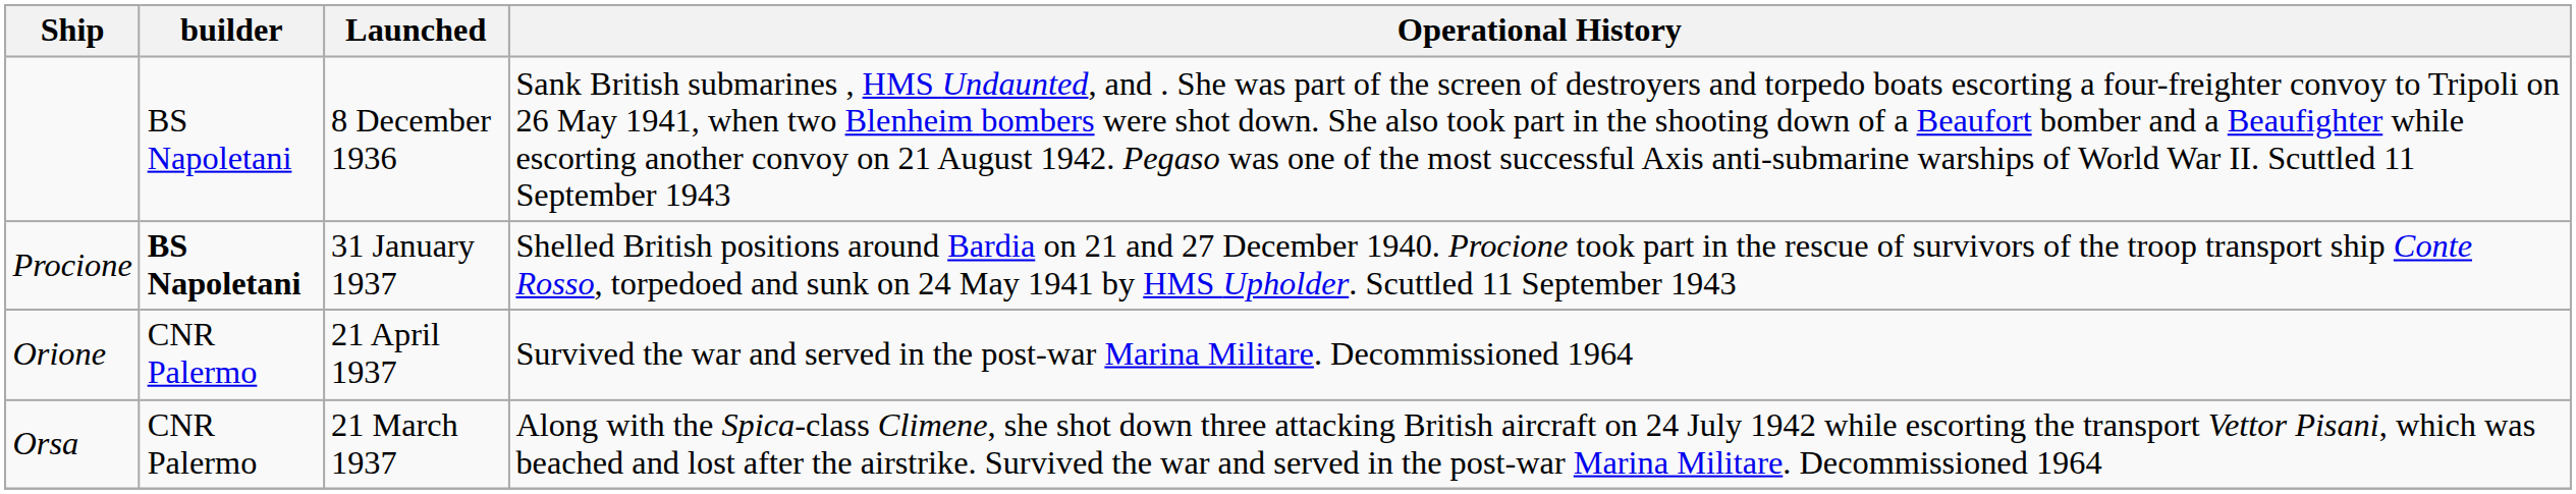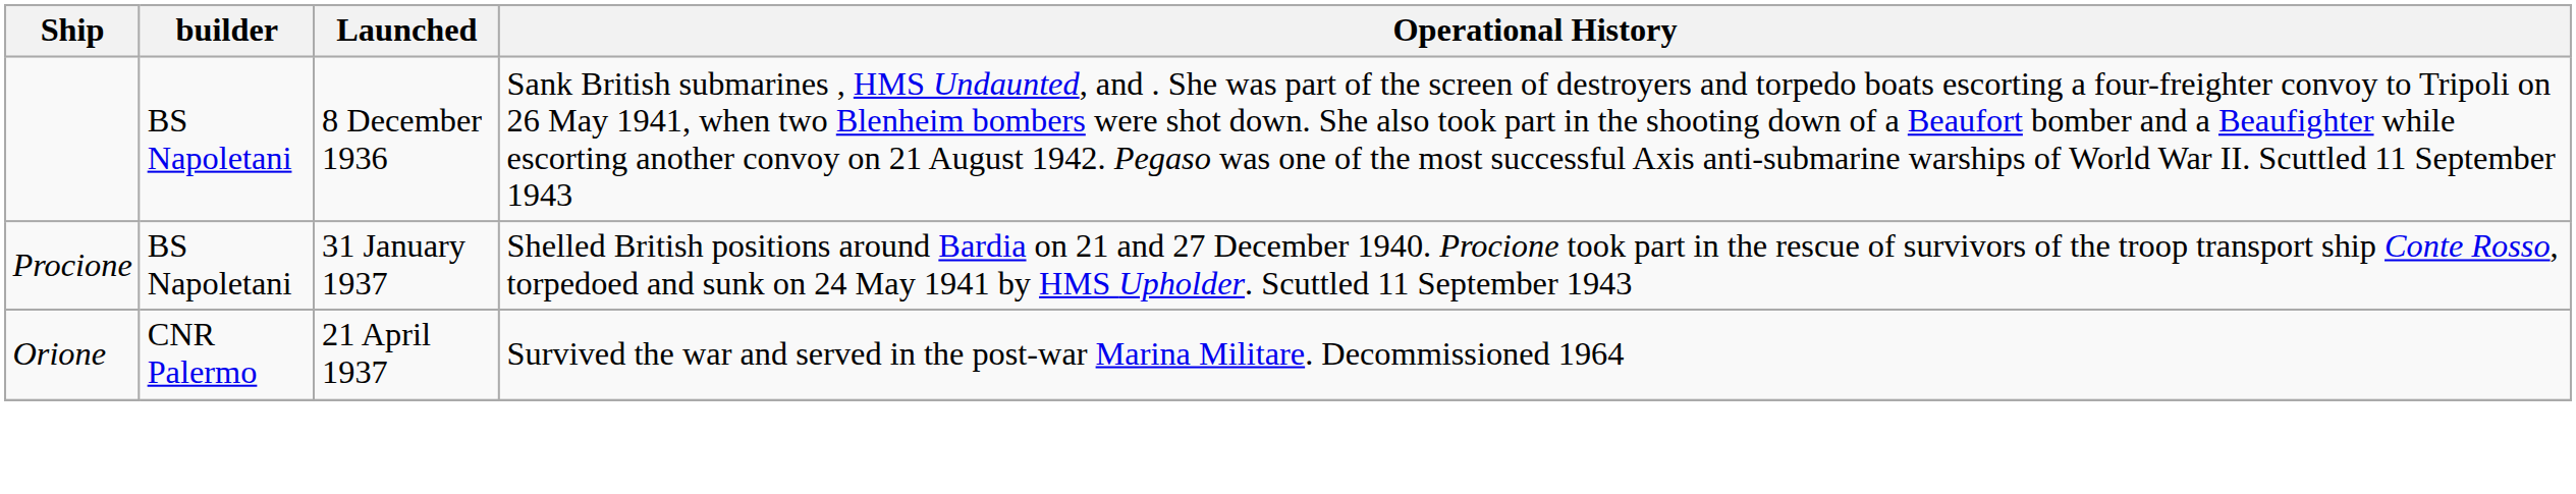 <table class="wikitable">
 <tr>
 <th>Ship</th>
 <th>builder</th>
 <th>Launched</th>
 <th>Operational History</th>
 </tr>
 <tr>
 <td></td>
 <td>BS <a href='#'>Napoletani</a></td>
 <td>8 December 1936</td>
 <td>Sank British submarines , <a href='#'>HMS <em>Undaunted</em></a>, and . She was part of the screen of destroyers and torpedo boats escorting a four-freighter convoy to Tripoli on 26 May 1941, when two <a href='#'>Blenheim bombers</a> were shot down. She also took part in the shooting down of a <a href='#'>Beaufort</a> bomber and a <a href='#'>Beaufighter</a> while escorting another convoy on 21 August 1942. <em>Pegaso</em> was one of the most successful Axis anti-submarine warships of World War II. Scuttled 11 September 1943</td>
 </tr>
 <tr>
 <td><em>Procione</em></td>
-<td><strong>BS Napoletani</strong></td>
+<td>BS Napoletani</td>
 <td>31 January 1937</td>
 <td>Shelled British positions around <a href='#'>Bardia</a> on 21 and 27 December 1940. <em>Procione</em> took part in the rescue of survivors of the troop transport ship <a href='#'><em>Conte Rosso</em></a>, torpedoed and sunk on 24 May 1941 by <a href='#'>HMS <em>Upholder</em></a>. Scuttled 11 September 1943</td>
 </tr>
 <tr>
 <td><em>Orione</em></td>
 <td>CNR <a href='#'>Palermo</a></td>
 <td>21 April 1937</td>
 <td>Survived the war and served in the post-war <a href='#'>Marina Militare</a>. Decommissioned 1964</td>
 </tr>
 <tr>
-<td><em>Orsa</em></td>
-<td>CNR Palermo</td>
-<td>21 March 1937</td>
-<td>Along with the <em>Spica</em>-class <em>Climene</em>, she shot down three attacking British aircraft on 24 July 1942 while escorting the transport <em>Vettor Pisani</em>, which was beached and lost after the airstrike.  Survived the war and served in the post-war <a href='#'>Marina Militare</a>. Decommissioned 1964</td>
-</tr>
-<tr>
 </tr>
 </table>
